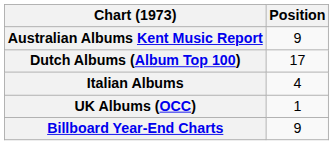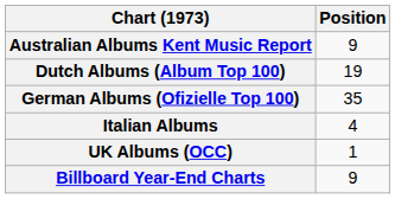 <table class="wikitable sortable plainrowheaders">
 <tr>
 <th scope="col">Chart (1973)</th>
 <th scope="col">Position</th>
 </tr>
 <tr>
 <th scope="row">Australian Albums <a href='#'>Kent Music Report</a></th>
 <td align="center">9</td>
 </tr>
 <tr>
 <th scope="row">Dutch Albums (<a href='#'>Album Top 100</a>)</th>
-<td align="center">17</td>
+<td align="center">19</td>
+</tr>
+<tr>
+<th scope="row">German Albums (<a href='#'>Ofizielle Top 100</a>)</th>
+<td align="center">35</td>
 </tr>
 <tr>
 <th scope="row">Italian Albums </th>
 <td align="center">4</td>
 </tr>
 <tr>
 <th scope="row">UK Albums (<a href='#'>OCC</a>)</th>
 <td align="center">1</td>
 </tr>
 <tr>
 <th scope="row"><a href='#'>Billboard Year-End Charts</a></th>
 <td align="center">9</td>
 </tr>
 </table>
